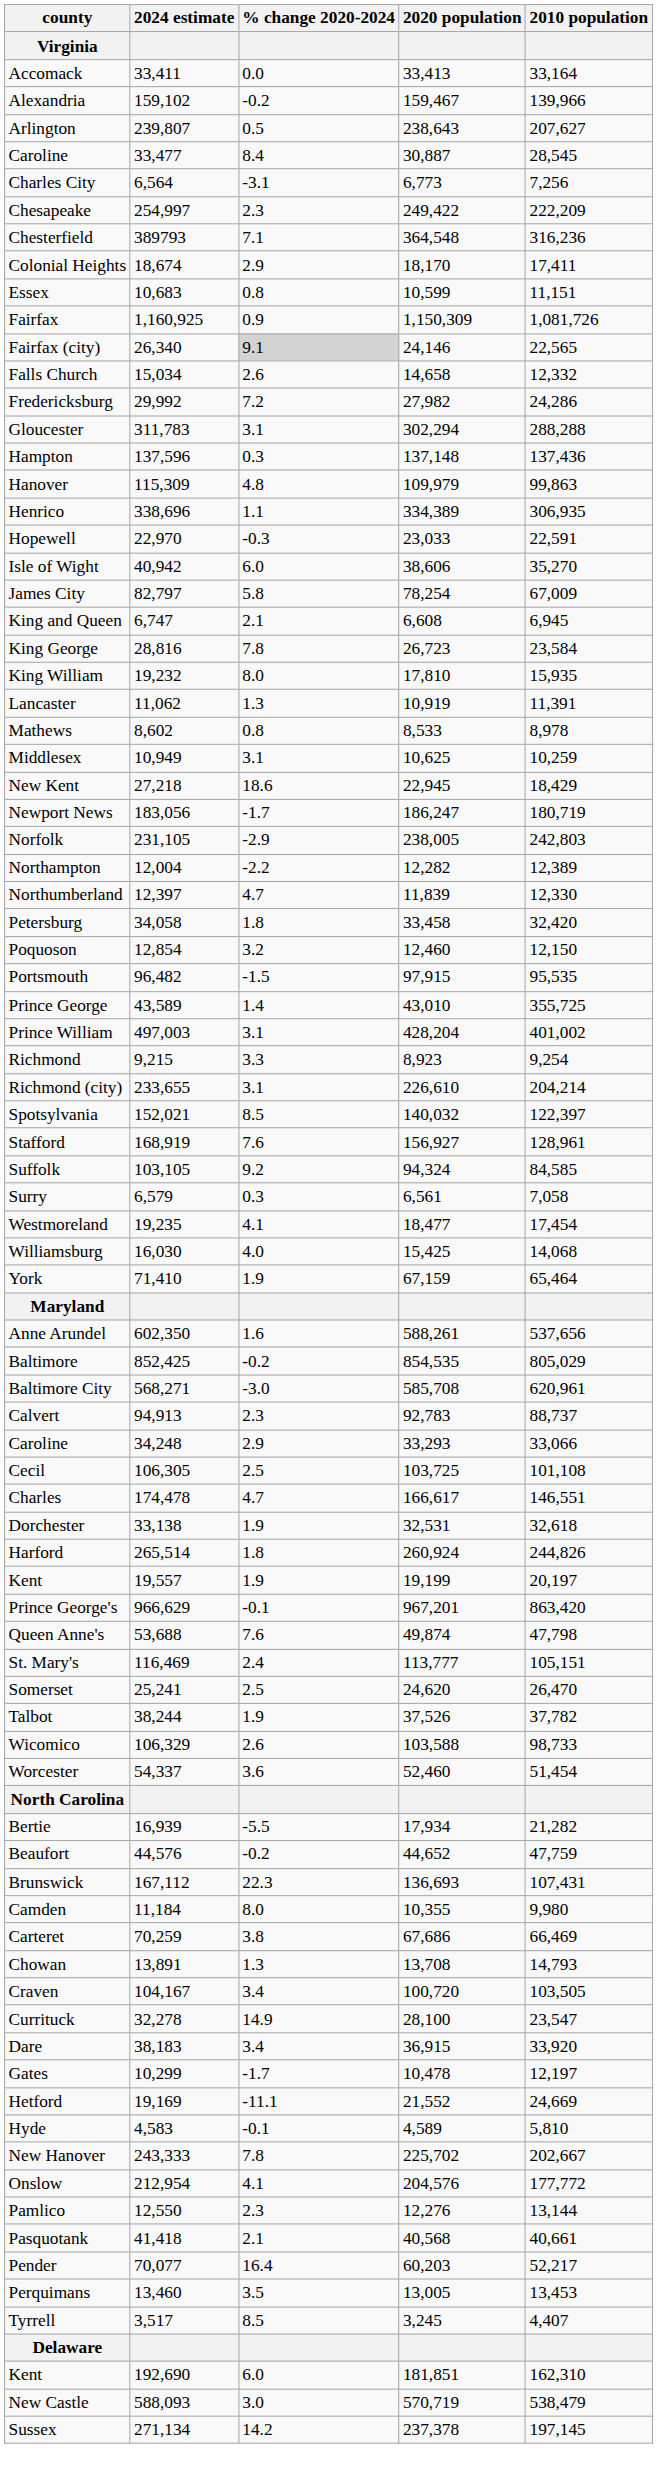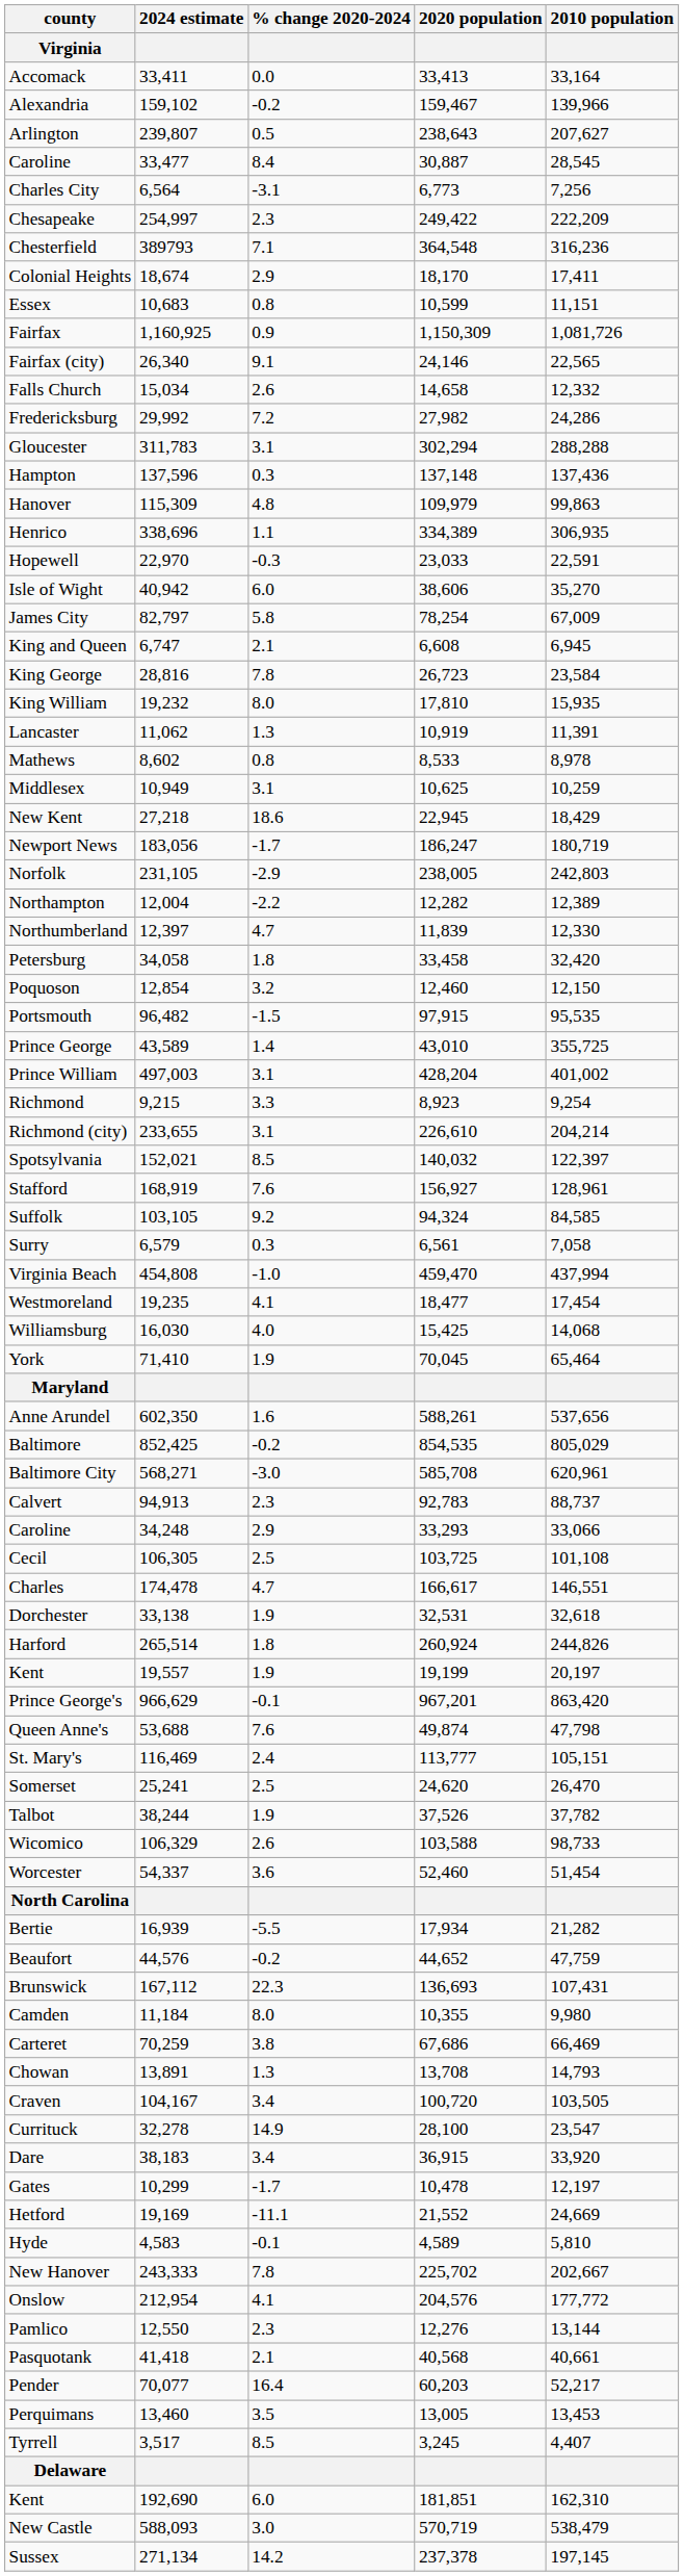 <table class="wikitable sortable mw-collapsible mw-collapsed">
 <tr>
 <th>county</th>
 <th>2024 estimate</th>
 <th>% change 2020-2024</th>
 <th>2020 population</th>
 <th>2010 population</th>
 </tr>
 <tr>
 <th>Virginia</th>
 <th></th>
 <th></th>
 <th></th>
 <th></th>
 </tr>
 <tr>
 <td>Accomack</td>
 <td>33,411</td>
 <td>0.0</td>
 <td>33,413</td>
 <td>33,164</td>
 </tr>
 <tr>
 <td>Alexandria</td>
 <td>159,102</td>
 <td>-0.2</td>
 <td>159,467</td>
 <td>139,966</td>
 </tr>
 <tr>
 <td>Arlington</td>
 <td>239,807</td>
 <td>0.5</td>
 <td>238,643</td>
 <td>207,627</td>
 </tr>
 <tr>
 <td>Caroline</td>
 <td>33,477</td>
 <td>8.4</td>
 <td>30,887</td>
 <td>28,545</td>
 </tr>
 <tr>
 <td>Charles City</td>
 <td>6,564</td>
 <td>-3.1</td>
 <td>6,773</td>
 <td>7,256</td>
 </tr>
 <tr>
 <td>Chesapeake</td>
 <td>254,997</td>
 <td>2.3</td>
 <td>249,422</td>
 <td>222,209</td>
 </tr>
 <tr>
 <td>Chesterfield</td>
 <td>389793</td>
 <td>7.1</td>
 <td>364,548</td>
 <td>316,236</td>
 </tr>
 <tr>
 <td>Colonial Heights</td>
 <td>18,674</td>
 <td>2.9</td>
 <td>18,170</td>
 <td>17,411</td>
 </tr>
 <tr>
 <td>Essex</td>
 <td>10,683</td>
 <td>0.8</td>
 <td>10,599</td>
 <td>11,151</td>
 </tr>
 <tr>
 <td>Fairfax</td>
 <td>1,160,925</td>
 <td>0.9</td>
 <td>1,150,309</td>
 <td>1,081,726</td>
 </tr>
 <tr>
 <td>Fairfax (city)</td>
 <td>26,340</td>
-<td style="background: lightgrey;">9.1</td>
+<td>9.1</td>
 <td>24,146</td>
 <td>22,565</td>
 </tr>
 <tr>
 <td>Falls Church</td>
 <td>15,034</td>
 <td>2.6</td>
 <td>14,658</td>
 <td>12,332</td>
 </tr>
 <tr>
 <td>Fredericksburg</td>
 <td>29,992</td>
 <td>7.2</td>
 <td>27,982</td>
 <td>24,286</td>
 </tr>
 <tr>
 <td>Gloucester</td>
 <td>311,783</td>
 <td>3.1</td>
 <td>302,294</td>
 <td>288,288</td>
 </tr>
 <tr>
 <td>Hampton</td>
 <td>137,596</td>
 <td>0.3</td>
 <td>137,148</td>
 <td>137,436</td>
 </tr>
 <tr>
 <td>Hanover</td>
 <td>115,309</td>
 <td>4.8</td>
 <td>109,979</td>
 <td>99,863</td>
 </tr>
 <tr>
 <td>Henrico</td>
 <td>338,696</td>
 <td>1.1</td>
 <td>334,389</td>
 <td>306,935</td>
 </tr>
 <tr>
 <td>Hopewell</td>
 <td>22,970</td>
 <td>-0.3</td>
 <td>23,033</td>
 <td>22,591</td>
 </tr>
 <tr>
 <td>Isle of Wight</td>
 <td>40,942</td>
 <td>6.0</td>
 <td>38,606</td>
 <td>35,270</td>
 </tr>
 <tr>
 <td>James City</td>
 <td>82,797</td>
 <td>5.8</td>
 <td>78,254</td>
 <td>67,009</td>
 </tr>
 <tr>
 <td>King and Queen</td>
 <td>6,747</td>
 <td>2.1</td>
 <td>6,608</td>
 <td>6,945</td>
 </tr>
 <tr>
 <td>King George</td>
 <td>28,816</td>
 <td>7.8</td>
 <td>26,723</td>
 <td>23,584</td>
 </tr>
 <tr>
 <td>King William</td>
 <td>19,232</td>
 <td>8.0</td>
 <td>17,810</td>
 <td>15,935</td>
 </tr>
 <tr>
 <td>Lancaster</td>
 <td>11,062</td>
 <td>1.3</td>
 <td>10,919</td>
 <td>11,391</td>
 </tr>
 <tr>
 <td>Mathews</td>
 <td>8,602</td>
 <td>0.8</td>
 <td>8,533</td>
 <td>8,978</td>
 </tr>
 <tr>
 <td>Middlesex</td>
 <td>10,949</td>
 <td>3.1</td>
 <td>10,625</td>
 <td>10,259</td>
 </tr>
 <tr>
 <td>New Kent</td>
 <td>27,218</td>
 <td>18.6</td>
 <td>22,945</td>
 <td>18,429</td>
 </tr>
 <tr>
 <td>Newport News</td>
 <td>183,056</td>
 <td>-1.7</td>
 <td>186,247</td>
 <td>180,719</td>
 </tr>
 <tr>
 <td>Norfolk</td>
 <td>231,105</td>
 <td>-2.9</td>
 <td>238,005</td>
 <td>242,803</td>
 </tr>
 <tr>
 <td>Northampton</td>
 <td>12,004</td>
 <td>-2.2</td>
 <td>12,282</td>
 <td>12,389</td>
 </tr>
 <tr>
 <td>Northumberland</td>
 <td>12,397</td>
 <td>4.7</td>
 <td>11,839</td>
 <td>12,330</td>
 </tr>
 <tr>
 <td>Petersburg</td>
 <td>34,058</td>
 <td>1.8</td>
 <td>33,458</td>
 <td>32,420</td>
 </tr>
 <tr>
 <td>Poquoson</td>
 <td>12,854</td>
 <td>3.2</td>
 <td>12,460</td>
 <td>12,150</td>
 </tr>
 <tr>
 <td>Portsmouth</td>
 <td>96,482</td>
 <td>-1.5</td>
 <td>97,915</td>
 <td>95,535</td>
 </tr>
 <tr>
 <td>Prince George</td>
 <td>43,589</td>
 <td>1.4</td>
 <td>43,010</td>
 <td>355,725</td>
 </tr>
 <tr>
 <td>Prince William</td>
 <td>497,003</td>
 <td>3.1</td>
 <td>428,204</td>
 <td>401,002</td>
 </tr>
 <tr>
 <td>Richmond</td>
 <td>9,215</td>
 <td>3.3</td>
 <td>8,923</td>
 <td>9,254</td>
 </tr>
 <tr>
 <td>Richmond (city)</td>
 <td>233,655</td>
 <td>3.1</td>
 <td>226,610</td>
 <td>204,214</td>
 </tr>
 <tr>
 <td>Spotsylvania</td>
 <td>152,021</td>
 <td>8.5</td>
 <td>140,032</td>
 <td>122,397</td>
 </tr>
 <tr>
 <td>Stafford</td>
 <td>168,919</td>
 <td>7.6</td>
 <td>156,927</td>
 <td>128,961</td>
 </tr>
 <tr>
 <td>Suffolk</td>
 <td>103,105</td>
 <td>9.2</td>
 <td>94,324</td>
 <td>84,585</td>
 </tr>
 <tr>
 <td>Surry</td>
 <td>6,579</td>
 <td>0.3</td>
 <td>6,561</td>
 <td>7,058</td>
 </tr>
 <tr>
+<td>Virginia Beach</td>
+<td>454,808</td>
+<td>-1.0</td>
+<td>459,470</td>
+<td>437,994</td>
+</tr>
+<tr>
 <td>Westmoreland</td>
 <td>19,235</td>
 <td>4.1</td>
 <td>18,477</td>
 <td>17,454</td>
 </tr>
 <tr>
 <td>Williamsburg</td>
 <td>16,030</td>
 <td>4.0</td>
 <td>15,425</td>
 <td>14,068</td>
 </tr>
 <tr>
 <td>York</td>
 <td>71,410</td>
 <td>1.9</td>
-<td>67,159</td>
+<td>70,045</td>
 <td>65,464</td>
 </tr>
 <tr>
 <th>Maryland</th>
 <th></th>
 <th></th>
 <th></th>
 <th></th>
 </tr>
 <tr>
 <td>Anne Arundel</td>
 <td>602,350</td>
 <td>1.6</td>
 <td>588,261</td>
 <td>537,656</td>
 </tr>
 <tr>
 <td>Baltimore</td>
 <td>852,425</td>
 <td>-0.2</td>
 <td>854,535</td>
 <td>805,029</td>
 </tr>
 <tr>
 <td>Baltimore City</td>
 <td>568,271</td>
 <td>-3.0</td>
 <td>585,708</td>
 <td>620,961</td>
 </tr>
 <tr>
 <td>Calvert</td>
 <td>94,913</td>
 <td>2.3</td>
 <td>92,783</td>
 <td>88,737</td>
 </tr>
 <tr>
 <td>Caroline</td>
 <td>34,248</td>
 <td>2.9</td>
 <td>33,293</td>
 <td>33,066</td>
 </tr>
 <tr>
 <td>Cecil</td>
 <td>106,305</td>
 <td>2.5</td>
 <td>103,725</td>
 <td>101,108</td>
 </tr>
 <tr>
 <td>Charles</td>
 <td>174,478</td>
 <td>4.7</td>
 <td>166,617</td>
 <td>146,551</td>
 </tr>
 <tr>
 <td>Dorchester</td>
 <td>33,138</td>
 <td>1.9</td>
 <td>32,531</td>
 <td>32,618</td>
 </tr>
 <tr>
 <td>Harford</td>
 <td>265,514</td>
 <td>1.8</td>
 <td>260,924</td>
 <td>244,826</td>
 </tr>
 <tr>
 <td>Kent</td>
 <td>19,557</td>
 <td>1.9</td>
 <td>19,199</td>
 <td>20,197</td>
 </tr>
 <tr>
 <td>Prince George's</td>
 <td>966,629</td>
 <td>-0.1</td>
 <td>967,201</td>
 <td>863,420</td>
 </tr>
 <tr>
 <td>Queen Anne's</td>
 <td>53,688</td>
 <td>7.6</td>
 <td>49,874</td>
 <td>47,798</td>
 </tr>
 <tr>
 <td>St. Mary's</td>
 <td>116,469</td>
 <td>2.4</td>
 <td>113,777</td>
 <td>105,151</td>
 </tr>
 <tr>
 <td>Somerset</td>
 <td>25,241</td>
 <td>2.5</td>
 <td>24,620</td>
 <td>26,470</td>
 </tr>
 <tr>
 <td>Talbot</td>
 <td>38,244</td>
 <td>1.9</td>
 <td>37,526</td>
 <td>37,782</td>
 </tr>
 <tr>
 <td>Wicomico</td>
 <td>106,329</td>
 <td>2.6</td>
 <td>103,588</td>
 <td>98,733</td>
 </tr>
 <tr>
 <td>Worcester</td>
 <td>54,337</td>
 <td>3.6</td>
 <td>52,460</td>
 <td>51,454</td>
 </tr>
 <tr>
 <th>North Carolina</th>
 <th></th>
 <th></th>
 <th></th>
 <th></th>
 </tr>
 <tr>
 <td>Bertie</td>
 <td>16,939</td>
 <td>-5.5</td>
 <td>17,934</td>
 <td>21,282</td>
 </tr>
 <tr>
 <td>Beaufort</td>
 <td>44,576</td>
 <td>-0.2</td>
 <td>44,652</td>
 <td>47,759</td>
 </tr>
 <tr>
 <td>Brunswick</td>
 <td>167,112</td>
 <td>22.3</td>
 <td>136,693</td>
 <td>107,431</td>
 </tr>
 <tr>
 <td>Camden</td>
 <td>11,184</td>
 <td>8.0</td>
 <td>10,355</td>
 <td>9,980</td>
 </tr>
 <tr>
 <td>Carteret</td>
 <td>70,259</td>
 <td>3.8</td>
 <td>67,686</td>
 <td>66,469</td>
 </tr>
 <tr>
 <td>Chowan</td>
 <td>13,891</td>
 <td>1.3</td>
 <td>13,708</td>
 <td>14,793</td>
 </tr>
 <tr>
 <td>Craven</td>
 <td>104,167</td>
 <td>3.4</td>
 <td>100,720</td>
 <td>103,505</td>
 </tr>
 <tr>
 <td>Currituck</td>
 <td>32,278</td>
 <td>14.9</td>
 <td>28,100</td>
 <td>23,547</td>
 </tr>
 <tr>
 <td>Dare</td>
 <td>38,183</td>
 <td>3.4</td>
 <td>36,915</td>
 <td>33,920</td>
 </tr>
 <tr>
 <td>Gates</td>
 <td>10,299</td>
 <td>-1.7</td>
 <td>10,478</td>
 <td>12,197</td>
 </tr>
 <tr>
 <td>Hetford</td>
 <td>19,169</td>
 <td>-11.1</td>
 <td>21,552</td>
 <td>24,669</td>
 </tr>
 <tr>
 <td>Hyde</td>
 <td>4,583</td>
 <td>-0.1</td>
 <td>4,589</td>
 <td>5,810</td>
 </tr>
 <tr>
 <td>New Hanover</td>
 <td>243,333</td>
 <td>7.8</td>
 <td>225,702</td>
 <td>202,667</td>
 </tr>
 <tr>
 <td>Onslow</td>
 <td>212,954</td>
 <td>4.1</td>
 <td>204,576</td>
 <td>177,772</td>
 </tr>
 <tr>
 <td>Pamlico</td>
 <td>12,550</td>
 <td>2.3</td>
 <td>12,276</td>
 <td>13,144</td>
 </tr>
 <tr>
 <td>Pasquotank</td>
 <td>41,418</td>
 <td>2.1</td>
 <td>40,568</td>
 <td>40,661</td>
 </tr>
 <tr>
 <td>Pender</td>
 <td>70,077</td>
 <td>16.4</td>
 <td>60,203</td>
 <td>52,217</td>
 </tr>
 <tr>
 <td>Perquimans</td>
 <td>13,460</td>
 <td>3.5</td>
 <td>13,005</td>
 <td>13,453</td>
 </tr>
 <tr>
 <td>Tyrrell</td>
 <td>3,517</td>
 <td>8.5</td>
 <td>3,245</td>
 <td>4,407</td>
 </tr>
 <tr>
 <th>Delaware</th>
 <th></th>
 <th></th>
 <th></th>
 <th></th>
 </tr>
 <tr>
 <td>Kent</td>
 <td>192,690</td>
 <td>6.0</td>
 <td>181,851</td>
 <td>162,310</td>
 </tr>
 <tr>
 <td>New Castle</td>
 <td>588,093</td>
 <td>3.0</td>
 <td>570,719</td>
 <td>538,479</td>
 </tr>
 <tr>
 <td>Sussex</td>
 <td>271,134</td>
 <td>14.2</td>
 <td>237,378</td>
 <td>197,145</td>
 </tr>
 </table>
